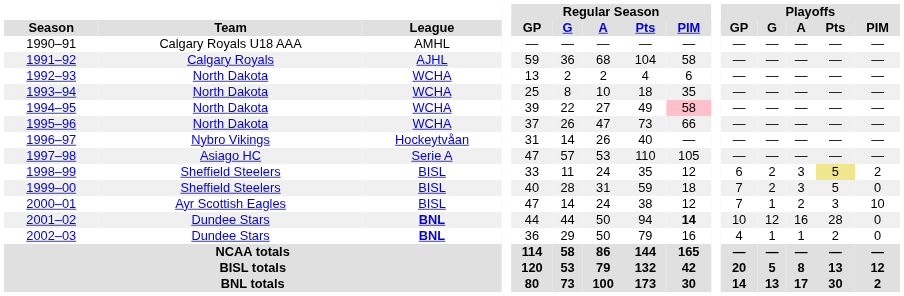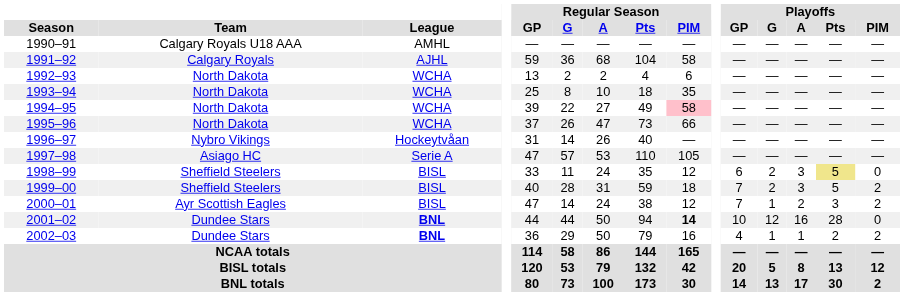 <table border="0" cellpadding="1" cellspacing="0" style="text-align:center; width:70em">
 <tr bgcolor="#e0e0e0">
 <th colspan="3"  bgcolor="#ffffff"> </th>
 <th rowspan="99" bgcolor="#ffffff"> </th>
 <th colspan="5">Regular Season</th>
 <th rowspan="99" bgcolor="#ffffff"> </th>
 <th colspan="5">Playoffs</th>
 </tr>
 <tr bgcolor="#e0e0e0">
 <th>Season</th>
 <th>Team</th>
 <th>League</th>
 <th>GP</th>
 <th><a href='#'>G</a></th>
 <th><a href='#'>A</a></th>
 <th><a href='#'>Pts</a></th>
 <th><a href='#'>PIM</a></th>
 <th>GP</th>
 <th>G</th>
 <th>A</th>
 <th>Pts</th>
 <th>PIM</th>
 </tr>
 <tr>
 <td>1990–91</td>
 <td>Calgary Royals U18 AAA</td>
 <td>AMHL</td>
 <td>—</td>
 <td>—</td>
 <td>—</td>
 <td>—</td>
 <td>—</td>
 <td>—</td>
 <td>—</td>
 <td>—</td>
 <td>—</td>
 <td>—</td>
 </tr>
 <tr bgcolor="f0f0f0">
 <td><a href='#'>1991–92</a></td>
 <td><a href='#'>Calgary Royals</a></td>
 <td><a href='#'>AJHL</a></td>
 <td>59</td>
 <td>36</td>
 <td>68</td>
 <td>104</td>
 <td>58</td>
 <td>—</td>
 <td>—</td>
 <td>—</td>
 <td>—</td>
 <td>—</td>
 </tr>
 <tr>
 <td><a href='#'>1992–93</a></td>
 <td><a href='#'>North Dakota</a></td>
 <td><a href='#'>WCHA</a></td>
 <td>13</td>
 <td>2</td>
 <td>2</td>
 <td>4</td>
 <td>6</td>
 <td>—</td>
 <td>—</td>
 <td>—</td>
 <td>—</td>
 <td>—</td>
 </tr>
 <tr bgcolor="f0f0f0">
 <td><a href='#'>1993–94</a></td>
 <td><a href='#'>North Dakota</a></td>
 <td><a href='#'>WCHA</a></td>
 <td>25</td>
 <td>8</td>
 <td>10</td>
 <td>18</td>
 <td>35</td>
 <td>—</td>
 <td>—</td>
 <td>—</td>
 <td>—</td>
 <td>—</td>
 </tr>
 <tr>
 <td><a href='#'>1994–95</a></td>
 <td><a href='#'>North Dakota</a></td>
 <td><a href='#'>WCHA</a></td>
 <td>39</td>
 <td>22</td>
 <td>27</td>
 <td>49</td>
 <td style="background: pink;">58</td>
 <td>—</td>
 <td>—</td>
 <td>—</td>
 <td>—</td>
 <td>—</td>
 </tr>
 <tr bgcolor="f0f0f0">
 <td><a href='#'>1995–96</a></td>
 <td><a href='#'>North Dakota</a></td>
 <td><a href='#'>WCHA</a></td>
 <td>37</td>
 <td>26</td>
 <td>47</td>
 <td>73</td>
 <td>66</td>
 <td>—</td>
 <td>—</td>
 <td>—</td>
 <td>—</td>
 <td>—</td>
 </tr>
 <tr>
 <td><a href='#'>1996–97</a></td>
 <td><a href='#'>Nybro Vikings</a></td>
 <td><a href='#'>Hockeytvåan</a></td>
 <td>31</td>
 <td>14</td>
 <td>26</td>
 <td>40</td>
 <td>—</td>
 <td>—</td>
 <td>—</td>
 <td>—</td>
 <td>—</td>
 <td>—</td>
 </tr>
 <tr bgcolor="f0f0f0">
 <td><a href='#'>1997–98</a></td>
 <td><a href='#'>Asiago HC</a></td>
 <td><a href='#'>Serie A</a></td>
 <td>47</td>
 <td>57</td>
 <td>53</td>
 <td>110</td>
 <td>105</td>
 <td>—</td>
 <td>—</td>
 <td>—</td>
 <td>—</td>
 <td>—</td>
 </tr>
 <tr>
 <td><a href='#'>1998–99</a></td>
 <td><a href='#'>Sheffield Steelers</a></td>
 <td><a href='#'>BISL</a></td>
 <td>33</td>
 <td>11</td>
 <td>24</td>
 <td>35</td>
 <td>12</td>
 <td>6</td>
 <td>2</td>
 <td>3</td>
 <td style="background: khaki;">5</td>
-<td>2</td>
+<td>0</td>
 </tr>
 <tr bgcolor="f0f0f0">
 <td><a href='#'>1999–00</a></td>
 <td><a href='#'>Sheffield Steelers</a></td>
 <td><a href='#'>BISL</a></td>
 <td>40</td>
 <td>28</td>
 <td>31</td>
 <td>59</td>
 <td>18</td>
 <td>7</td>
 <td>2</td>
 <td>3</td>
 <td>5</td>
-<td>0</td>
+<td>2</td>
 </tr>
 <tr>
 <td><a href='#'>2000–01</a></td>
 <td><a href='#'>Ayr Scottish Eagles</a></td>
 <td><a href='#'>BISL</a></td>
 <td>47</td>
 <td>14</td>
 <td>24</td>
 <td>38</td>
 <td>12</td>
 <td>7</td>
 <td>1</td>
 <td>2</td>
 <td>3</td>
-<td>10</td>
+<td>2</td>
 </tr>
 <tr bgcolor="f0f0f0">
 <td><a href='#'>2001–02</a></td>
 <td><a href='#'>Dundee Stars</a></td>
 <td><strong><a href='#'>BNL</a></strong></td>
 <td>44</td>
 <td>44</td>
 <td>50</td>
 <td>94</td>
 <td><strong>14</strong></td>
 <td>10</td>
 <td>12</td>
 <td>16</td>
 <td>28</td>
 <td>0</td>
 </tr>
 <tr>
 <td><a href='#'>2002–03</a></td>
 <td><a href='#'>Dundee Stars</a></td>
 <td><strong><a href='#'>BNL</a></strong></td>
 <td>36</td>
 <td>29</td>
 <td>50</td>
 <td>79</td>
 <td>16</td>
 <td>4</td>
 <td>1</td>
 <td>1</td>
 <td>2</td>
-<td>0</td>
+<td>2</td>
 </tr>
 <tr bgcolor="#e0e0e0">
 <th colspan="3">NCAA totals</th>
 <th>114</th>
 <th>58</th>
 <th>86</th>
 <th>144</th>
 <th>165</th>
 <th>—</th>
 <th>—</th>
 <th>—</th>
 <th>—</th>
 <th>—</th>
 </tr>
 <tr bgcolor="#e0e0e0">
 <th colspan="3">BISL totals</th>
 <th>120</th>
 <th>53</th>
 <th>79</th>
 <th>132</th>
 <th>42</th>
 <th>20</th>
 <th>5</th>
 <th>8</th>
 <th>13</th>
 <th>12</th>
 </tr>
 <tr bgcolor="#e0e0e0">
 <th colspan="3">BNL totals</th>
 <th>80</th>
 <th>73</th>
 <th>100</th>
 <th>173</th>
 <th>30</th>
 <th>14</th>
 <th>13</th>
 <th>17</th>
 <th>30</th>
 <th>2</th>
 </tr>
 </table>
